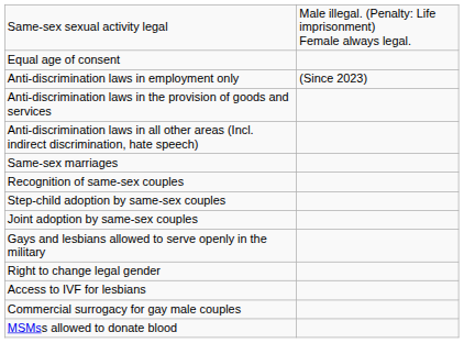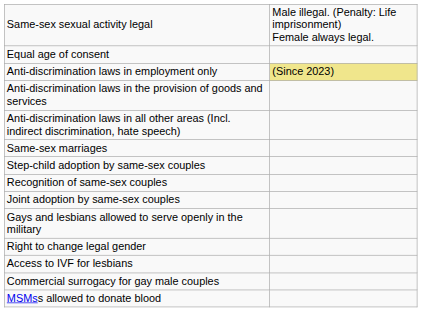 <table class="wikitable">
 <tr>
 <td>Same-sex sexual activity legal</td>
 <td> Male illegal. (Penalty: Life imprisonment)<br> Female always legal.</td>
 </tr>
 <tr>
 <td>Equal age of consent</td>
 <td></td>
 </tr>
 <tr>
 <td>Anti-discrimination laws in employment only</td>
-<td> (Since 2023)</td>
+<td style="background: khaki;"> (Since 2023)</td>
 </tr>
 <tr>
 <td>Anti-discrimination laws in the provision of goods and services</td>
 <td></td>
 </tr>
 <tr>
 <td>Anti-discrimination laws in all other areas (Incl. indirect discrimination, hate speech)</td>
 <td></td>
 </tr>
 <tr>
 <td>Same-sex marriages</td>
 <td></td>
 </tr>
 <tr>
-<td>Recognition of same-sex couples</td>
+<td>Step-child adoption by same-sex couples</td>
 <td></td>
 </tr>
 <tr>
-<td>Step-child adoption by same-sex couples</td>
+<td>Recognition of same-sex couples</td>
 <td></td>
 </tr>
 <tr>
 <td>Joint adoption by same-sex couples</td>
 <td></td>
 </tr>
 <tr>
 <td>Gays and lesbians allowed to serve openly in the military</td>
 <td></td>
 </tr>
 <tr>
 <td>Right to change legal gender</td>
 <td></td>
 </tr>
 <tr>
 <td>Access to IVF for lesbians</td>
 <td></td>
 </tr>
 <tr>
 <td>Commercial surrogacy for gay male couples</td>
 <td></td>
 </tr>
 <tr>
 <td><a href='#'>MSMs</a>s allowed to donate blood</td>
 <td></td>
 </tr>
 </table>
